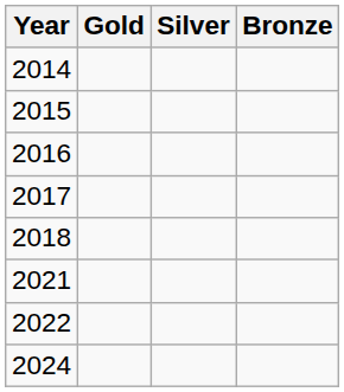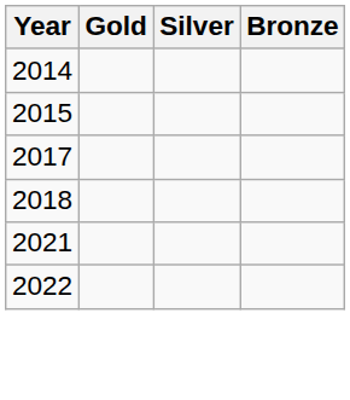 <table class="wikitable">
 <tr>
 <th>Year</th>
 <th>Gold</th>
 <th>Silver</th>
 <th>Bronze</th>
 </tr>
 <tr>
 <td>2014</td>
 <td></td>
 <td></td>
 <td></td>
 </tr>
 <tr>
 <td>2015</td>
-<td></td>
-<td></td>
-<td></td>
-</tr>
-<tr>
-<td>2016</td>
 <td></td>
 <td></td>
 <td></td>
 </tr>
 <tr>
 <td>2017</td>
 <td></td>
 <td></td>
 <td></td>
 </tr>
 <tr>
 <td>2018</td>
 <td></td>
 <td></td>
 <td></td>
 </tr>
 <tr>
 <td>2021</td>
 <td></td>
 <td></td>
 <td></td>
 </tr>
 <tr>
 <td>2022</td>
 <td></td>
 <td></td>
 <td></td>
 </tr>
-<tr>
-<td>2024</td>
-<td></td>
-<td></td>
-<td></td>
-</tr>
 </table>
